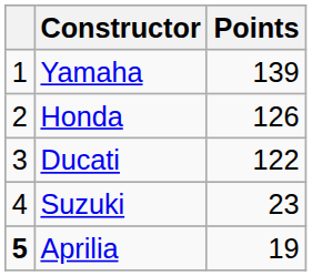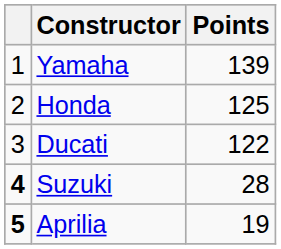 <table class="wikitable" style="font-size: 95%;">
 <tr>
 <th></th>
 <th>Constructor</th>
 <th>Points</th>
 </tr>
 <tr>
 <td align=center>1</td>
 <td> <a href='#'>Yamaha</a></td>
 <td align=right>139</td>
 </tr>
 <tr>
 <td align=center>2</td>
 <td> <a href='#'>Honda</a></td>
-<td align=right>126</td>
+<td align=right>125</td>
 </tr>
 <tr>
 <td align=center>3</td>
 <td> <a href='#'>Ducati</a></td>
 <td align=right>122</td>
 </tr>
 <tr>
-<td align=center>4</td>
+<td align=center><strong>4</strong></td>
 <td> <a href='#'>Suzuki</a></td>
-<td align=right>23</td>
+<td align=right>28</td>
 </tr>
 <tr>
 <td align=center><strong>5</strong></td>
 <td> <a href='#'>Aprilia</a></td>
 <td align=right>19</td>
 </tr>
 </table>
